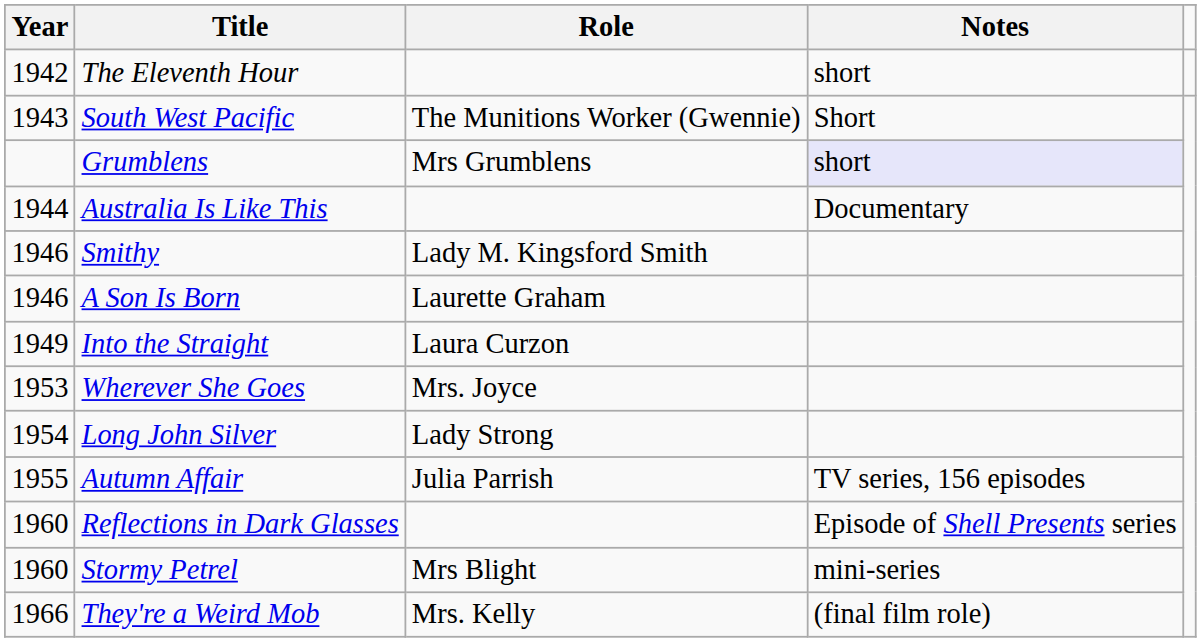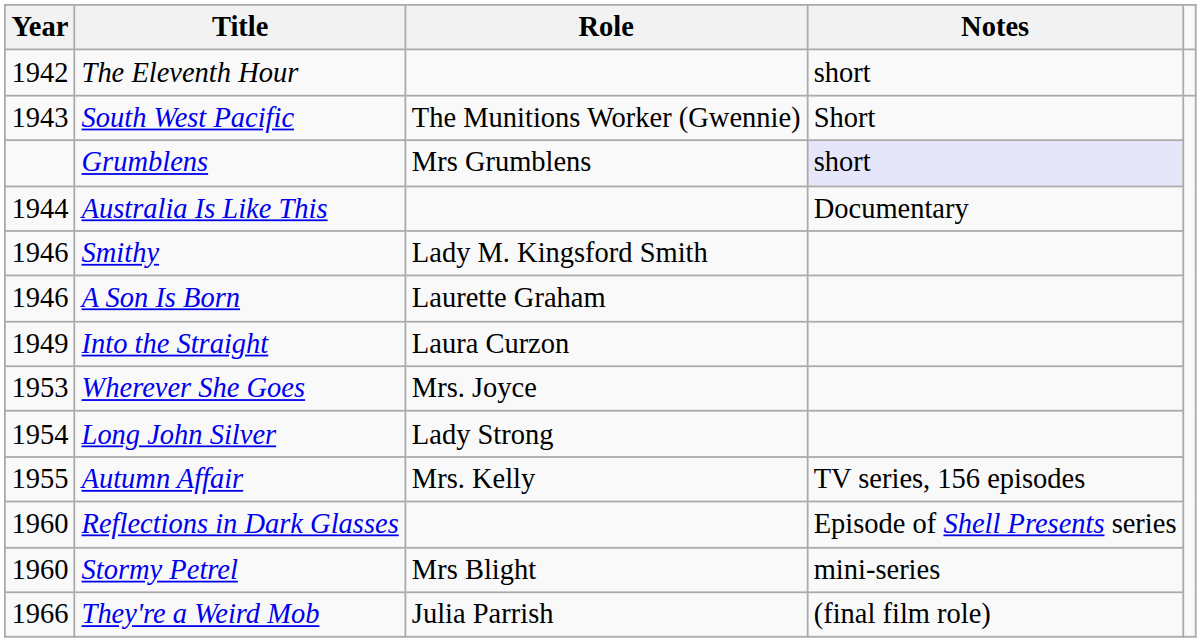 <table class="wikitable">
 <tr>
 <th>Year</th>
 <th>Title</th>
 <th>Role</th>
 <th>Notes</th>
 </tr>
 <tr>
 <td>1942</td>
 <td><em>The Eleventh Hour</em></td>
 <td></td>
 <td>short</td>
 <td></td>
 </tr>
 <tr>
 <td>1943</td>
 <td><em><a href='#'>South West Pacific</a></em></td>
 <td>The Munitions Worker (Gwennie)</td>
 <td>Short</td>
 </tr>
 <tr>
 <td></td>
 <td><em><a href='#'>Grumblens</a></em></td>
 <td>Mrs Grumblens</td>
 <td style="background: lavender;">short</td>
 </tr>
 <tr>
 <td>1944</td>
 <td><em><a href='#'>Australia Is Like This</a></em></td>
 <td></td>
 <td>Documentary</td>
 </tr>
 <tr>
 <td>1946</td>
 <td><em><a href='#'>Smithy</a></em></td>
 <td>Lady M. Kingsford Smith</td>
 <td></td>
 </tr>
 <tr>
 <td>1946</td>
 <td><em><a href='#'>A Son Is Born</a></em></td>
 <td>Laurette Graham</td>
 <td></td>
 </tr>
 <tr>
 <td>1949</td>
 <td><em><a href='#'>Into the Straight</a></em></td>
 <td>Laura Curzon</td>
 <td></td>
 </tr>
 <tr>
 <td>1953</td>
 <td><em><a href='#'>Wherever She Goes</a></em></td>
 <td>Mrs. Joyce</td>
 <td></td>
 </tr>
 <tr>
 <td>1954</td>
 <td><em><a href='#'>Long John Silver</a></em></td>
 <td>Lady Strong</td>
 <td></td>
 </tr>
 <tr>
 <td>1955</td>
 <td><em><a href='#'>Autumn Affair</a></em></td>
-<td>Julia Parrish</td>
+<td>Mrs. Kelly</td>
 <td>TV series, 156 episodes</td>
 </tr>
 <tr>
 <td>1960</td>
 <td><em><a href='#'>Reflections in Dark Glasses</a></em></td>
 <td></td>
 <td>Episode of <em><a href='#'>Shell Presents</a></em> series</td>
 </tr>
 <tr>
 <td>1960</td>
 <td><em><a href='#'>Stormy Petrel</a></em></td>
 <td>Mrs Blight</td>
 <td>mini-series</td>
 </tr>
 <tr>
 <td>1966</td>
 <td><em><a href='#'>They're a Weird Mob</a></em></td>
-<td>Mrs. Kelly</td>
+<td>Julia Parrish</td>
 <td>(final film role)</td>
 </tr>
 </table>
